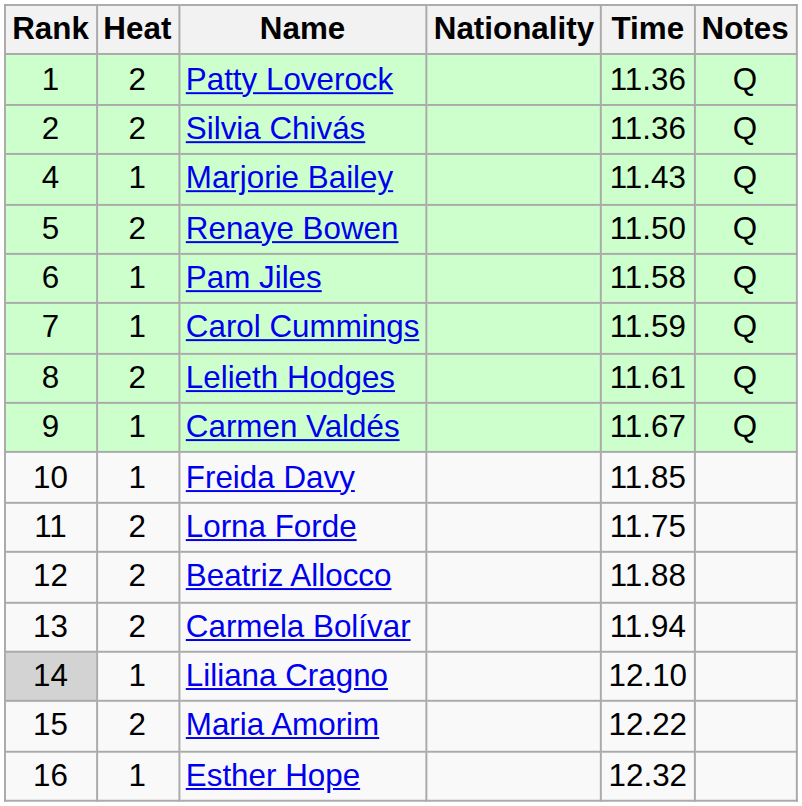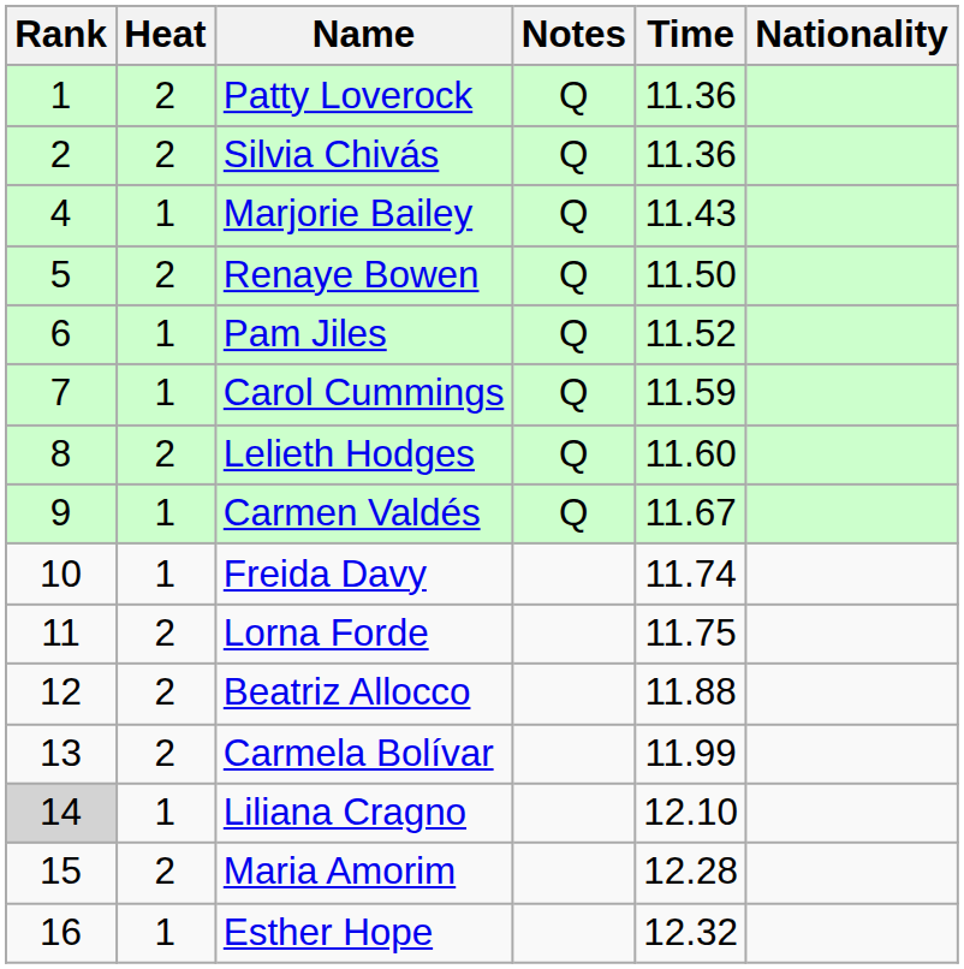 <table class="wikitable sortable" style="text-align:center">
 <tr>
 <th>Rank</th>
 <th>Heat</th>
 <th>Name</th>
+<th>Notes</th>
+<th>Time</th>
 <th>Nationality</th>
-<th>Time</th>
-<th>Notes</th>
 </tr>
 <tr bgcolor=ccffcc>
 <td>1</td>
 <td>2</td>
 <td align=left><a href='#'>Patty Loverock</a></td>
+<td>Q</td>
+<td>11.36</td>
 <td align=left></td>
-<td>11.36</td>
-<td>Q</td>
 </tr>
 <tr bgcolor=ccffcc>
 <td>2</td>
 <td>2</td>
 <td align=left><a href='#'>Silvia Chivás</a></td>
+<td>Q</td>
+<td>11.36</td>
 <td align=left></td>
-<td>11.36</td>
-<td>Q</td>
 </tr>
 <tr bgcolor=ccffcc>
 <td>4</td>
 <td>1</td>
 <td align=left><a href='#'>Marjorie Bailey</a></td>
+<td>Q</td>
+<td>11.43</td>
 <td align=left></td>
-<td>11.43</td>
-<td>Q</td>
 </tr>
 <tr bgcolor=ccffcc>
 <td>5</td>
 <td>2</td>
 <td align=left><a href='#'>Renaye Bowen</a></td>
+<td>Q</td>
+<td>11.50</td>
 <td align=left></td>
-<td>11.50</td>
-<td>Q</td>
 </tr>
 <tr bgcolor=ccffcc>
 <td>6</td>
 <td>1</td>
 <td align=left><a href='#'>Pam Jiles</a></td>
+<td>Q</td>
+<td>11.52</td>
 <td align=left></td>
-<td>11.58</td>
-<td>Q</td>
 </tr>
 <tr bgcolor=ccffcc>
 <td>7</td>
 <td>1</td>
 <td align=left><a href='#'>Carol Cummings</a></td>
+<td>Q</td>
+<td>11.59</td>
 <td align=left></td>
-<td>11.59</td>
-<td>Q</td>
 </tr>
 <tr bgcolor=ccffcc>
 <td>8</td>
 <td>2</td>
 <td align=left><a href='#'>Lelieth Hodges</a></td>
+<td>Q</td>
+<td>11.60</td>
 <td align=left></td>
-<td>11.61</td>
-<td>Q</td>
 </tr>
 <tr bgcolor=ccffcc>
 <td>9</td>
 <td>1</td>
 <td align=left><a href='#'>Carmen Valdés</a></td>
+<td>Q</td>
+<td>11.67</td>
 <td align=left></td>
-<td>11.67</td>
-<td>Q</td>
 </tr>
 <tr>
 <td>10</td>
 <td>1</td>
 <td align=left><a href='#'>Freida Davy</a></td>
+<td></td>
+<td>11.74</td>
 <td align=left></td>
-<td>11.85</td>
-<td></td>
 </tr>
 <tr>
 <td>11</td>
 <td>2</td>
 <td align=left><a href='#'>Lorna Forde</a></td>
+<td></td>
+<td>11.75</td>
 <td align=left></td>
-<td>11.75</td>
-<td></td>
 </tr>
 <tr>
 <td>12</td>
 <td>2</td>
 <td align=left><a href='#'>Beatriz Allocco</a></td>
+<td></td>
+<td>11.88</td>
 <td align=left></td>
-<td>11.88</td>
-<td></td>
 </tr>
 <tr>
 <td>13</td>
 <td>2</td>
 <td align=left><a href='#'>Carmela Bolívar</a></td>
+<td></td>
+<td>11.99</td>
 <td align=left></td>
-<td>11.94</td>
-<td></td>
 </tr>
 <tr>
 <td style="background: lightgrey;">14</td>
 <td>1</td>
 <td align=left><a href='#'>Liliana Cragno</a></td>
+<td></td>
+<td>12.10</td>
 <td align=left></td>
-<td>12.10</td>
-<td></td>
 </tr>
 <tr>
 <td>15</td>
 <td>2</td>
 <td align=left><a href='#'>Maria Amorim</a></td>
+<td></td>
+<td>12.28</td>
 <td align=left></td>
-<td>12.22</td>
-<td></td>
 </tr>
 <tr>
 <td>16</td>
 <td>1</td>
 <td align=left><a href='#'>Esther Hope</a></td>
+<td></td>
+<td>12.32</td>
 <td align=left></td>
-<td>12.32</td>
-<td></td>
 </tr>
 </table>
